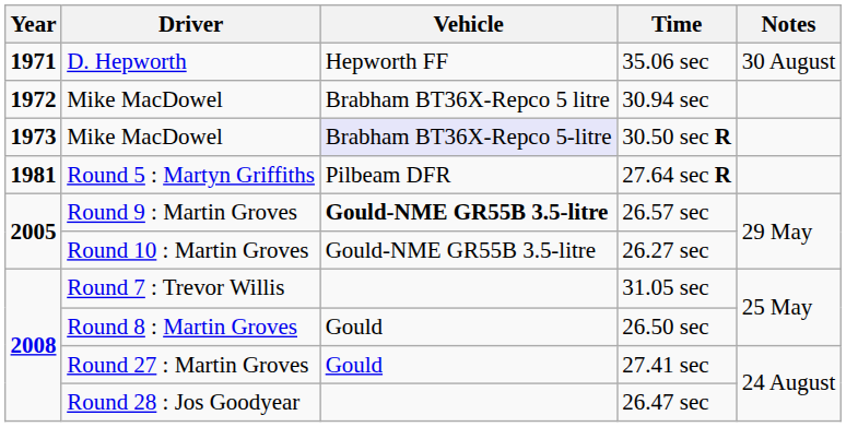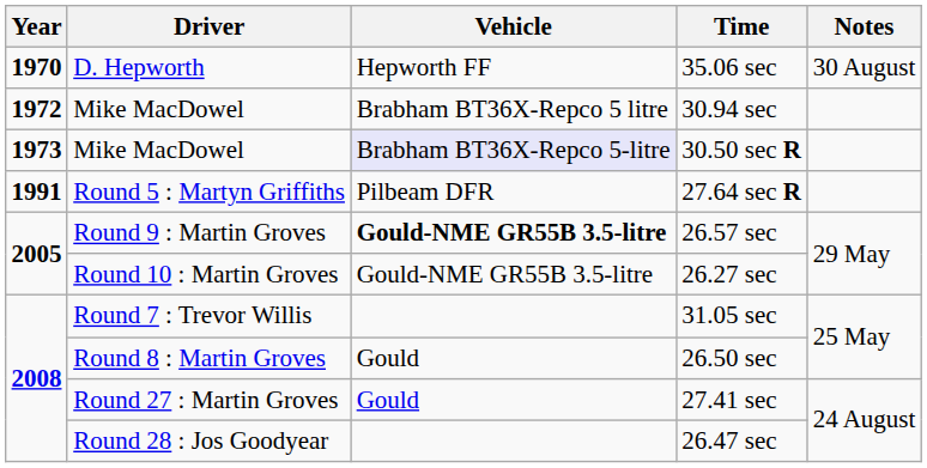 <table class="wikitable" style="font-size: 95%;">
 <tr>
 <th>Year</th>
 <th>Driver</th>
 <th>Vehicle</th>
 <th>Time</th>
 <th>Notes</th>
 </tr>
 <tr>
-<td><strong>1971</strong></td>
+<td><strong>1970</strong></td>
 <td><a href='#'>D. Hepworth</a></td>
 <td>Hepworth FF</td>
 <td>35.06 sec</td>
 <td> 30 August</td>
 </tr>
 <tr>
 <td><strong>1972</strong></td>
 <td>Mike MacDowel</td>
 <td>Brabham BT36X-Repco 5 litre</td>
 <td>30.94 sec</td>
 <td></td>
 </tr>
 <tr>
 <td><strong>1973</strong></td>
 <td>Mike MacDowel</td>
 <td style="background: lavender;">Brabham BT36X-Repco 5-litre</td>
 <td>30.50 sec <strong>R</strong></td>
 <td></td>
 </tr>
 <tr>
-<td><strong>1981</strong></td>
+<td><strong>1991</strong></td>
 <td><a href='#'>Round 5</a> : <a href='#'>Martyn Griffiths</a></td>
 <td>Pilbeam DFR</td>
 <td>27.64 sec <strong>R</strong></td>
 <td></td>
 </tr>
 <tr>
 <td rowspan=2><strong>2005</strong></td>
 <td><a href='#'>Round 9</a> : Martin Groves</td>
 <td><strong>Gould-NME GR55B 3.5-litre</strong></td>
 <td>26.57 sec</td>
 <td rowspan=2> 29 May</td>
 </tr>
 <tr>
 <td><a href='#'>Round 10</a> : Martin Groves</td>
 <td>Gould-NME GR55B 3.5-litre</td>
 <td>26.27 sec</td>
 </tr>
 <tr>
 <td rowspan=4><strong><a href='#'>2008</a></strong></td>
 <td><a href='#'>Round 7</a> : Trevor Willis</td>
 <td></td>
 <td>31.05 sec</td>
 <td rowspan=2>25 May</td>
 </tr>
 <tr>
 <td><a href='#'>Round 8</a> : <a href='#'>Martin Groves</a></td>
 <td>Gould</td>
 <td>26.50 sec</td>
 </tr>
 <tr>
 <td><a href='#'>Round 27</a> : Martin Groves</td>
 <td><a href='#'>Gould</a></td>
 <td>27.41 sec</td>
 <td rowspan=2>24 August</td>
 </tr>
 <tr>
 <td><a href='#'>Round 28</a> : Jos Goodyear</td>
 <td></td>
 <td>26.47 sec</td>
 </tr>
 </table>
